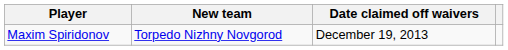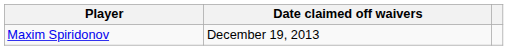 <table class="wikitable" style="width:100%;">
 <tr>
 <th>Player</th>
-<th>New team</th>
 <th>Date claimed off waivers</th>
 <th></th>
 </tr>
 <tr>
 <td> <a href='#'>Maxim Spiridonov</a></td>
-<td><a href='#'>Torpedo Nizhny Novgorod</a></td>
 <td>December 19, 2013</td>
 <td></td>
 </tr>
 </table>
